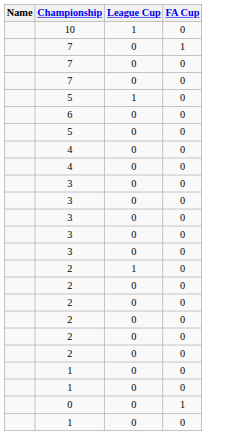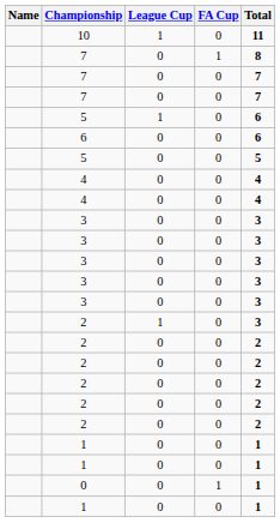 <table class="wikitable sortable" style="text-align:center; font-size:95%">
 <tr>
 <th>Name</th>
 <th><a href='#'>Championship</a></th>
 <th><a href='#'>League Cup</a></th>
 <th><a href='#'>FA Cup</a></th>
+<th>Total</th>
 </tr>
 <tr>
 <td></td>
 <td>10</td>
 <td>1</td>
 <td>0</td>
+<td> <strong>11</strong></td>
 </tr>
 <tr>
 <td></td>
 <td>7</td>
 <td>0</td>
 <td>1</td>
+<td> <strong>8</strong></td>
 </tr>
 <tr>
 <td></td>
 <td>7</td>
 <td>0</td>
 <td>0</td>
+<td> <strong>7</strong></td>
 </tr>
 <tr>
 <td></td>
 <td>7</td>
 <td>0</td>
 <td>0</td>
+<td> <strong>7</strong></td>
 </tr>
 <tr>
 <td></td>
 <td>5</td>
 <td>1</td>
 <td>0</td>
+<td> <strong>6</strong></td>
 </tr>
 <tr>
 <td></td>
 <td>6</td>
 <td>0</td>
 <td>0</td>
+<td> <strong>6</strong></td>
 </tr>
 <tr>
 <td></td>
 <td>5</td>
 <td>0</td>
 <td>0</td>
+<td> <strong>5</strong></td>
 </tr>
 <tr>
 <td></td>
 <td>4</td>
 <td>0</td>
 <td>0</td>
+<td> <strong>4</strong></td>
 </tr>
 <tr>
 <td></td>
 <td>4</td>
 <td>0</td>
 <td>0</td>
+<td> <strong>4</strong></td>
 </tr>
 <tr>
 <td></td>
 <td>3</td>
 <td>0</td>
 <td>0</td>
+<td> <strong>3</strong></td>
 </tr>
 <tr>
 <td></td>
 <td>3</td>
 <td>0</td>
 <td>0</td>
+<td> <strong>3</strong></td>
 </tr>
 <tr>
 <td></td>
 <td>3</td>
 <td>0</td>
 <td>0</td>
+<td> <strong>3</strong></td>
 </tr>
 <tr>
 <td></td>
 <td>3</td>
 <td>0</td>
 <td>0</td>
+<td> <strong>3</strong></td>
 </tr>
 <tr>
 <td></td>
 <td>3</td>
 <td>0</td>
 <td>0</td>
+<td> <strong>3</strong></td>
 </tr>
 <tr>
 <td></td>
 <td>2</td>
 <td>1</td>
 <td>0</td>
+<td> <strong>3</strong></td>
 </tr>
 <tr>
 <td></td>
 <td>2</td>
 <td>0</td>
 <td>0</td>
+<td> <strong>2</strong></td>
 </tr>
 <tr>
 <td></td>
 <td>2</td>
 <td>0</td>
 <td>0</td>
+<td> <strong>2</strong></td>
 </tr>
 <tr>
 <td></td>
 <td>2</td>
 <td>0</td>
 <td>0</td>
+<td> <strong>2</strong></td>
 </tr>
 <tr>
 <td></td>
 <td>2</td>
 <td>0</td>
 <td>0</td>
+<td> <strong>2</strong></td>
 </tr>
 <tr>
 <td></td>
 <td>2</td>
 <td>0</td>
 <td>0</td>
+<td> <strong>2</strong></td>
 </tr>
 <tr>
 <td></td>
 <td>1</td>
 <td>0</td>
 <td>0</td>
+<td> <strong>1</strong></td>
 </tr>
 <tr>
 <td></td>
 <td>1</td>
 <td>0</td>
 <td>0</td>
+<td> <strong>1</strong></td>
 </tr>
 <tr>
 <td></td>
 <td>0</td>
 <td>0</td>
 <td>1</td>
+<td> <strong>1</strong></td>
 </tr>
 <tr>
 <td></td>
 <td>1</td>
 <td>0</td>
 <td>0</td>
+<td> <strong>1</strong></td>
 </tr>
 </table>
